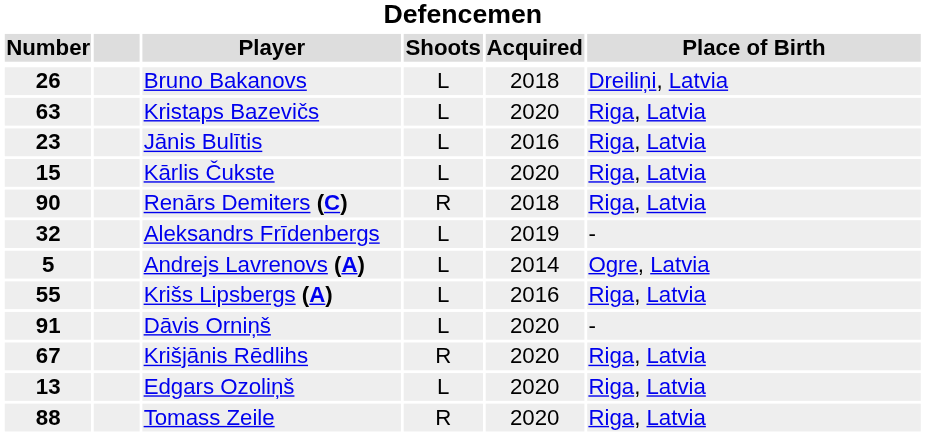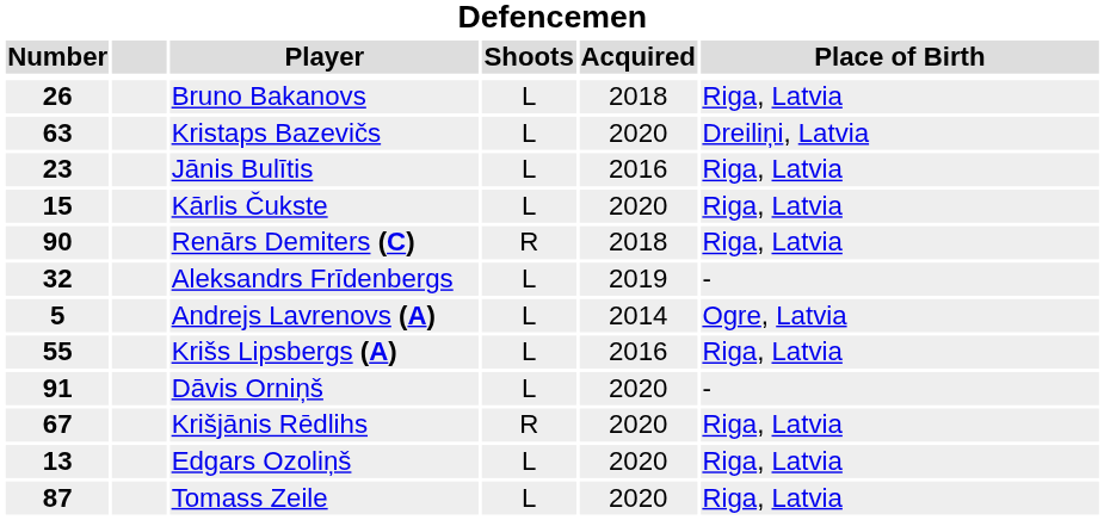 <table width=75%>
 <tr>
 <th colspan=7><big>Defencemen</big></th>
 </tr>
 <tr bgcolor="#dddddd">
 <th width=5%>Number</th>
 <th width=5%></th>
 <th !width=15%>Player</th>
 <th width=8%>Shoots</th>
 <th width=9%>Acquired</th>
 <th width=37%>Place of Birth</th>
 </tr>
 <tr>
 </tr>
 <tr bgcolor="#eeeeee">
 <td align=center><strong>26</strong></td>
 <td align=center></td>
 <td><a href='#'>Bruno Bakanovs</a></td>
 <td align=center>L</td>
 <td align=center>2018</td>
-<td><a href='#'>Dreiliņi</a>, <a href='#'>Latvia</a></td>
+<td><a href='#'>Riga</a>, <a href='#'>Latvia</a></td>
 </tr>
 <tr bgcolor="#eeeeee">
 <td align=center><strong>63</strong></td>
 <td align=center></td>
 <td><a href='#'>Kristaps Bazevičs</a></td>
 <td align=center>L</td>
 <td align=center>2020</td>
-<td><a href='#'>Riga</a>, <a href='#'>Latvia</a></td>
+<td><a href='#'>Dreiliņi</a>, <a href='#'>Latvia</a></td>
 </tr>
 <tr bgcolor="#eeeeee">
 <td align=center><strong>23</strong></td>
 <td align=center></td>
 <td><a href='#'>Jānis Bulītis</a></td>
 <td align=center>L</td>
 <td align=center>2016</td>
 <td><a href='#'>Riga</a>, <a href='#'>Latvia</a></td>
 </tr>
 <tr bgcolor="#eeeeee">
 <td align=center><strong>15</strong></td>
 <td align=center></td>
 <td><a href='#'>Kārlis Čukste</a></td>
 <td align=center>L</td>
 <td align=center>2020</td>
 <td><a href='#'>Riga</a>, <a href='#'>Latvia</a></td>
 </tr>
 <tr bgcolor="#eeeeee">
 <td align=center><strong>90</strong></td>
 <td align=center></td>
 <td><a href='#'>Renārs Demiters</a> <strong>(<a href='#'>C</a>)</strong></td>
 <td align=center>R</td>
 <td align=center>2018</td>
 <td><a href='#'>Riga</a>, <a href='#'>Latvia</a></td>
 </tr>
 <tr bgcolor="#eeeeee">
 <td align=center><strong>32</strong></td>
 <td align=center></td>
 <td><a href='#'>Aleksandrs Frīdenbergs</a></td>
 <td align=center>L</td>
 <td align=center>2019</td>
 <td>-</td>
 </tr>
 <tr bgcolor="#eeeeee">
 <td align=center><strong>5</strong></td>
 <td align=center></td>
 <td><a href='#'>Andrejs Lavrenovs</a> <strong>(<a href='#'>A</a>)</strong></td>
 <td align=center>L</td>
 <td align=center>2014</td>
 <td><a href='#'>Ogre</a>, <a href='#'>Latvia</a></td>
 </tr>
 <tr bgcolor="#eeeeee">
 <td align=center><strong>55</strong></td>
 <td align=center></td>
 <td><a href='#'>Krišs Lipsbergs</a> <strong>(<a href='#'>A</a>)</strong></td>
 <td align=center>L</td>
 <td align=center>2016</td>
 <td><a href='#'>Riga</a>, <a href='#'>Latvia</a></td>
 </tr>
 <tr bgcolor="#eeeeee">
 <td align=center><strong>91</strong></td>
 <td align=center></td>
 <td><a href='#'>Dāvis Orniņš</a></td>
 <td align=center>L</td>
 <td align=center>2020</td>
 <td>-</td>
 </tr>
 <tr bgcolor="#eeeeee">
 <td align=center><strong>67</strong></td>
 <td align=center></td>
 <td><a href='#'>Krišjānis Rēdlihs</a></td>
 <td align=center>R</td>
 <td align=center>2020</td>
 <td><a href='#'>Riga</a>, <a href='#'>Latvia</a></td>
 </tr>
 <tr bgcolor="#eeeeee">
 <td align=center><strong>13</strong></td>
 <td align=center></td>
 <td><a href='#'>Edgars Ozoliņš</a></td>
 <td align=center>L</td>
 <td align=center>2020</td>
 <td><a href='#'>Riga</a>, <a href='#'>Latvia</a></td>
 </tr>
 <tr bgcolor="#eeeeee">
-<td align=center><strong>88</strong></td>
+<td align=center><strong>87</strong></td>
 <td align=center></td>
 <td><a href='#'>Tomass Zeile</a></td>
-<td align=center>R</td>
+<td align=center>L</td>
 <td align=center>2020</td>
 <td><a href='#'>Riga</a>, <a href='#'>Latvia</a></td>
 </tr>
 </table>
